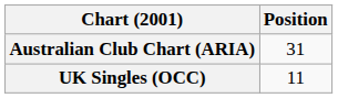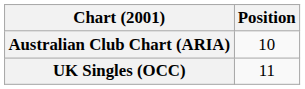 <table class="wikitable plainrowheaders" style="text-align:center">
 <tr>
 <th scope="col">Chart (2001)</th>
 <th scope="col">Position</th>
 </tr>
 <tr>
 <th scope="row">Australian Club Chart (ARIA)</th>
-<td>31</td>
+<td>10</td>
 </tr>
 <tr>
 <th scope="row">UK Singles (OCC)</th>
 <td>11</td>
 </tr>
 </table>
